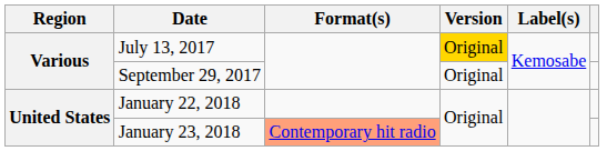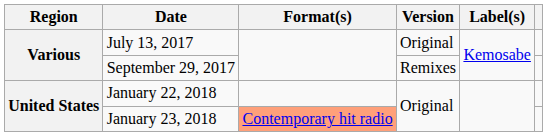 <table class="wikitable plainrowheaders">
 <tr>
 <th scope="col">Region</th>
 <th scope="col">Date</th>
 <th scope="col">Format(s)</th>
 <th scope="col">Version</th>
 <th scope="col">Label(s)</th>
 <th scope="col"></th>
 </tr>
 <tr>
 <th scope="row" rowspan="2">Various</th>
 <td>July 13, 2017</td>
 <td rowspan="2"></td>
-<td style="background: gold;">Original</td>
+<td>Original</td>
 <td rowspan="2"><a href='#'>Kemosabe</a></td>
 <td align="center"></td>
 </tr>
 <tr>
 <td>September 29, 2017</td>
-<td>Original</td>
+<td>Remixes</td>
 <td align="center"></td>
 </tr>
 <tr>
 <th scope="row" rowspan="2">United States</th>
 <td>January 22, 2018</td>
 <td></td>
 <td rowspan="2">Original</td>
 <td rowspan="2"></td>
 <td align="center"></td>
 </tr>
 <tr>
 <td>January 23, 2018</td>
 <td style="background: lightsalmon;"><a href='#'>Contemporary hit radio</a></td>
 <td align="center"></td>
 </tr>
 </table>
